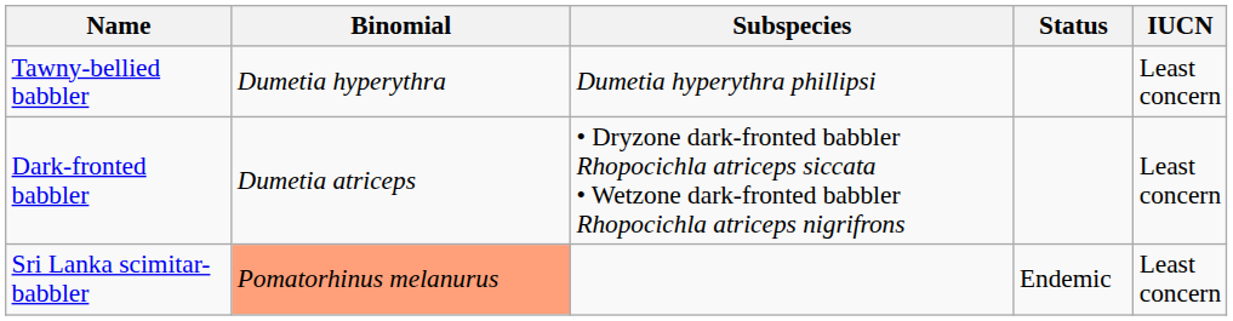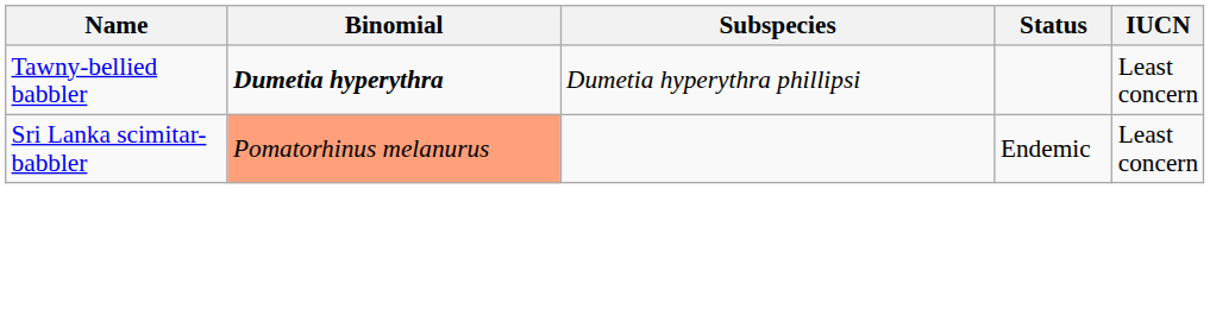 <table width=60% class="wikitable">
 <tr>
 <th width=20%>Name</th>
 <th width=30%>Binomial</th>
 <th width=40%>Subspecies</th>
 <th width=30%>Status</th>
 <th width=30%>IUCN</th>
 </tr>
 <tr>
 <td><a href='#'>Tawny-bellied babbler</a><br></td>
-<td><em>Dumetia hyperythra</em></td>
+<td><strong><em>Dumetia hyperythra</em></strong></td>
 <td><em>Dumetia hyperythra phillipsi</em></td>
-<td></td>
-<td>Least concern</td>
-</tr>
-<tr>
-<td><a href='#'>Dark-fronted babbler</a><br></td>
-<td><em>Dumetia atriceps</em></td>
-<td>• Dryzone dark-fronted babbler<br><em>Rhopocichla atriceps siccata</em><br>• Wetzone dark-fronted babbler<br><em>Rhopocichla atriceps nigrifrons</em></td>
 <td></td>
 <td>Least concern</td>
 </tr>
 <tr>
 <td><a href='#'>Sri Lanka scimitar-babbler</a><br></td>
 <td style="background: lightsalmon;"><em>Pomatorhinus melanurus</em></td>
 <td></td>
 <td>Endemic</td>
 <td>Least concern</td>
 </tr>
 </table>
